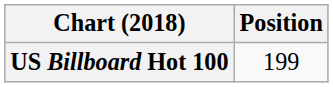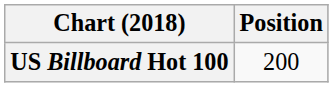 <table class="wikitable plainrowheaders" style="text-align:center">
 <tr>
 <th scope="col">Chart (2018)</th>
 <th scope="col">Position</th>
 </tr>
 <tr>
 <th scope="row">US <em>Billboard</em> Hot 100</th>
-<td>199</td>
+<td>200</td>
 </tr>
 </table>
